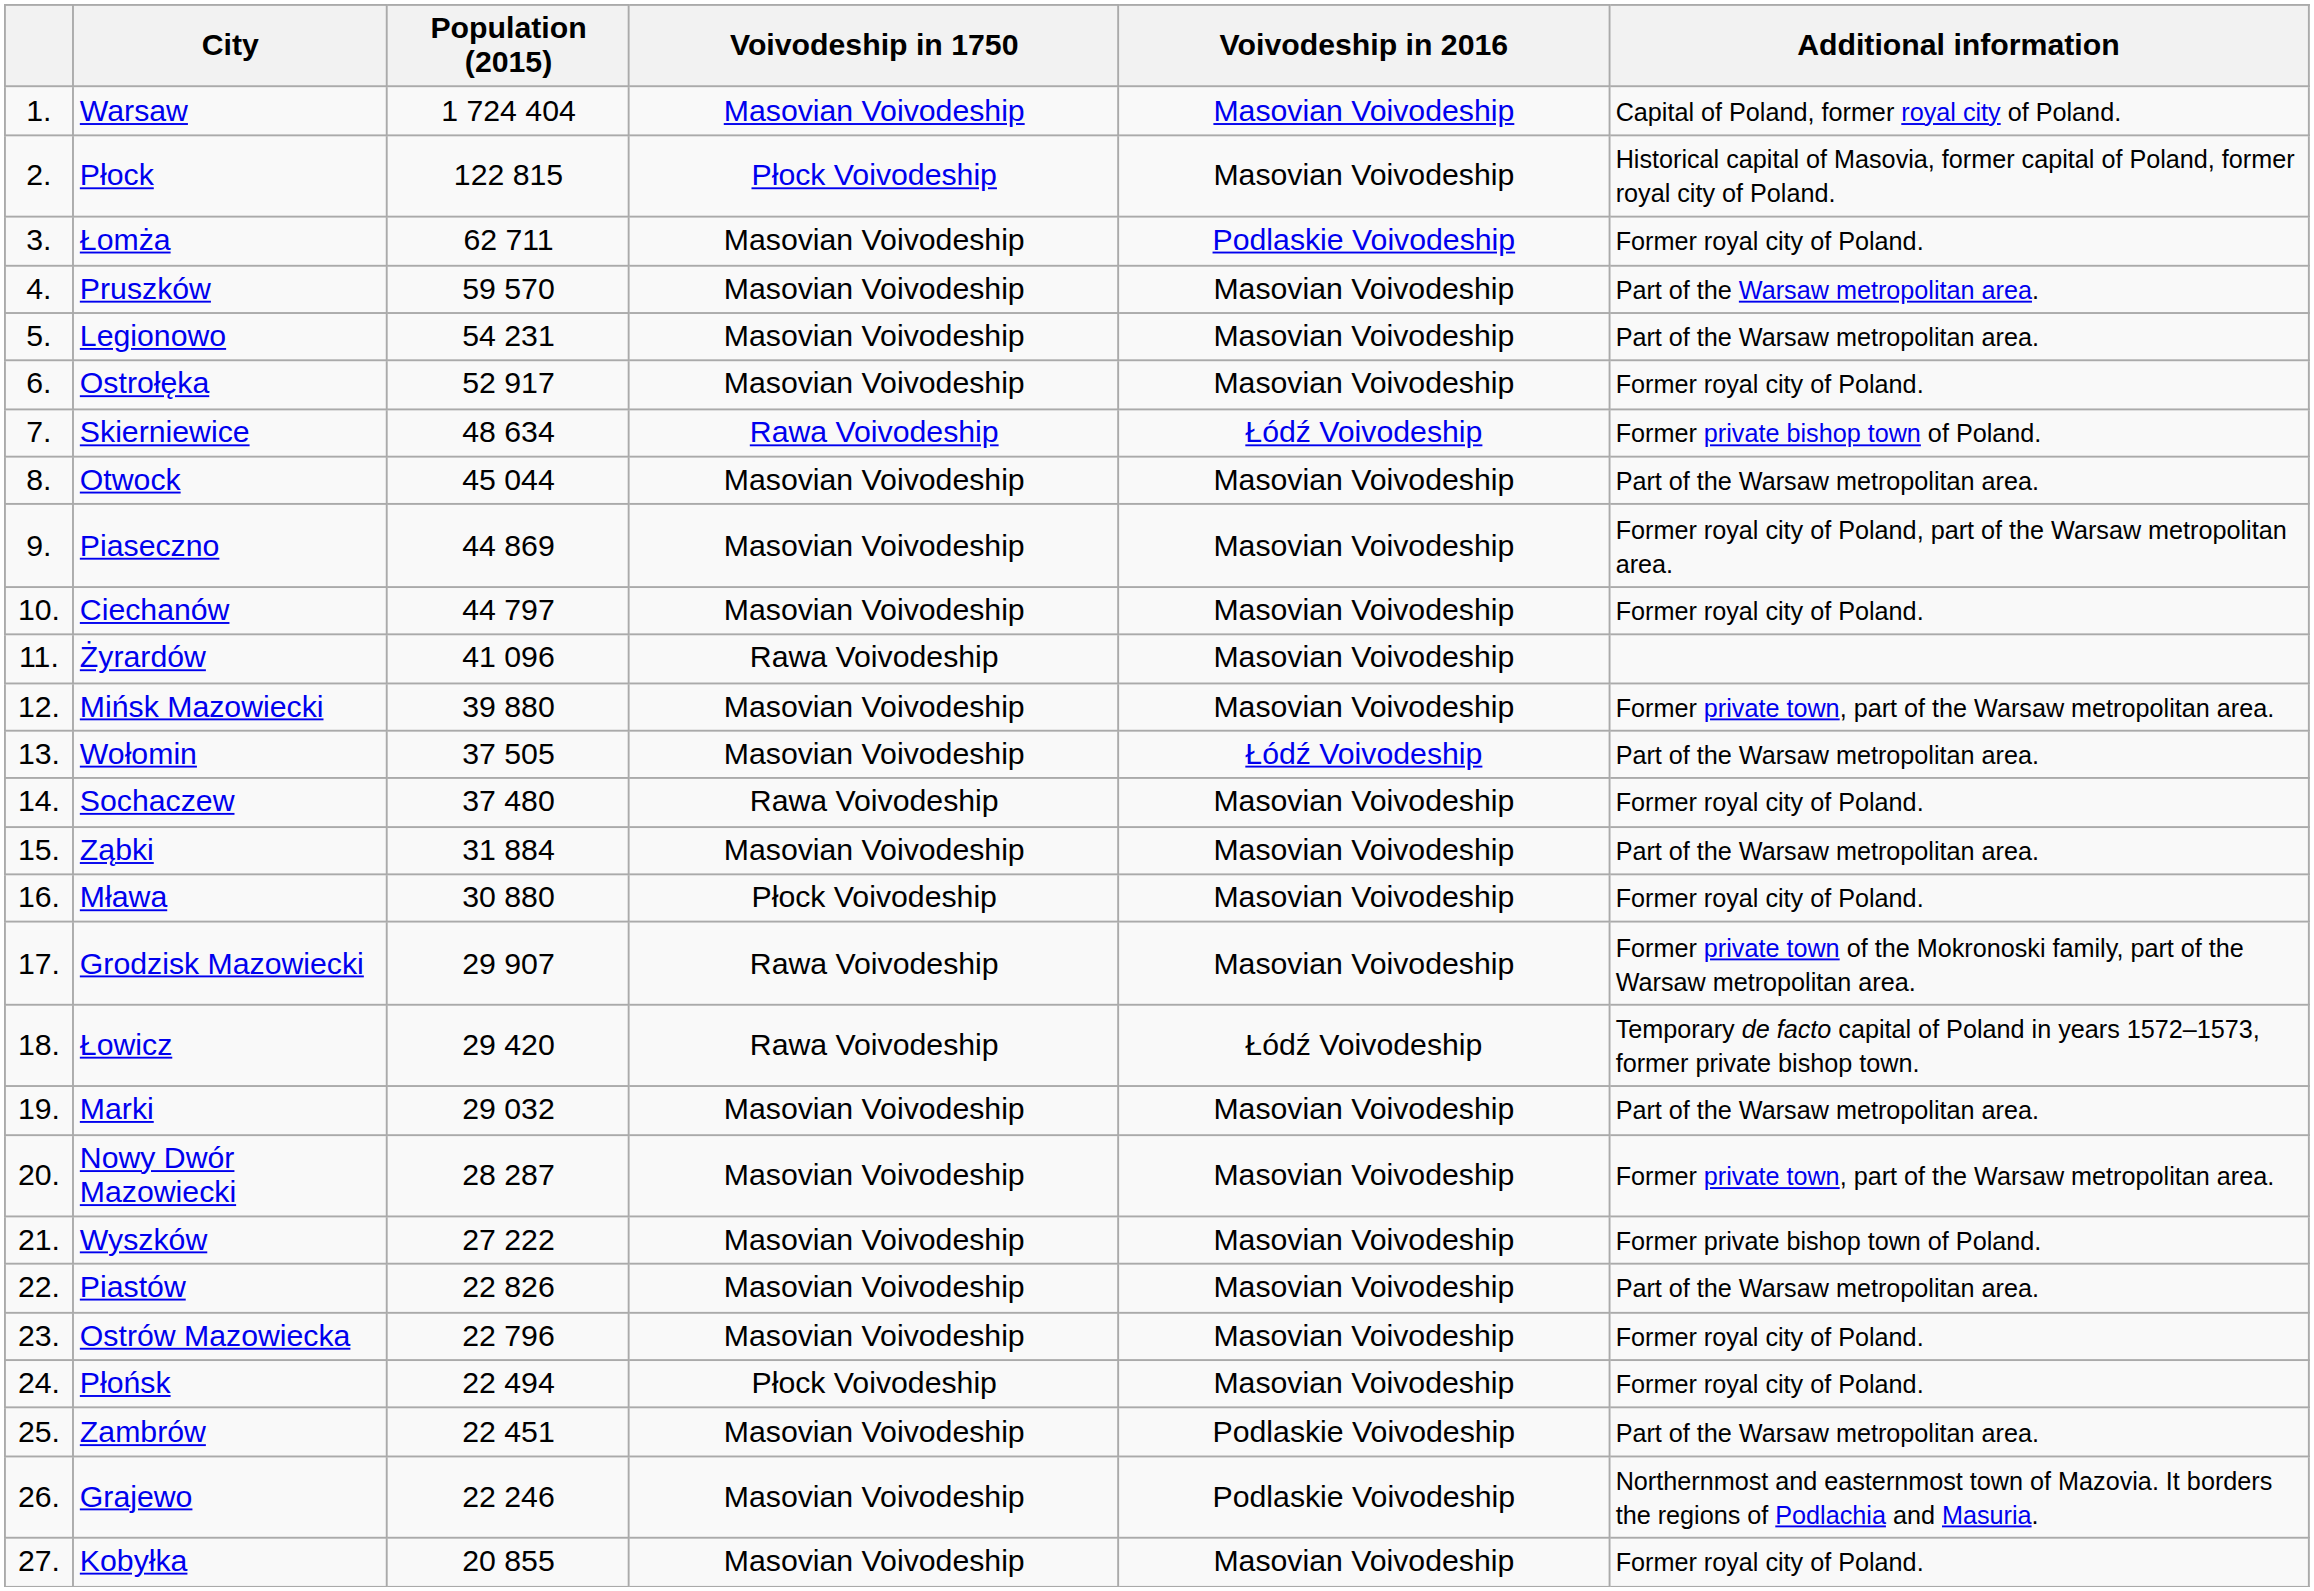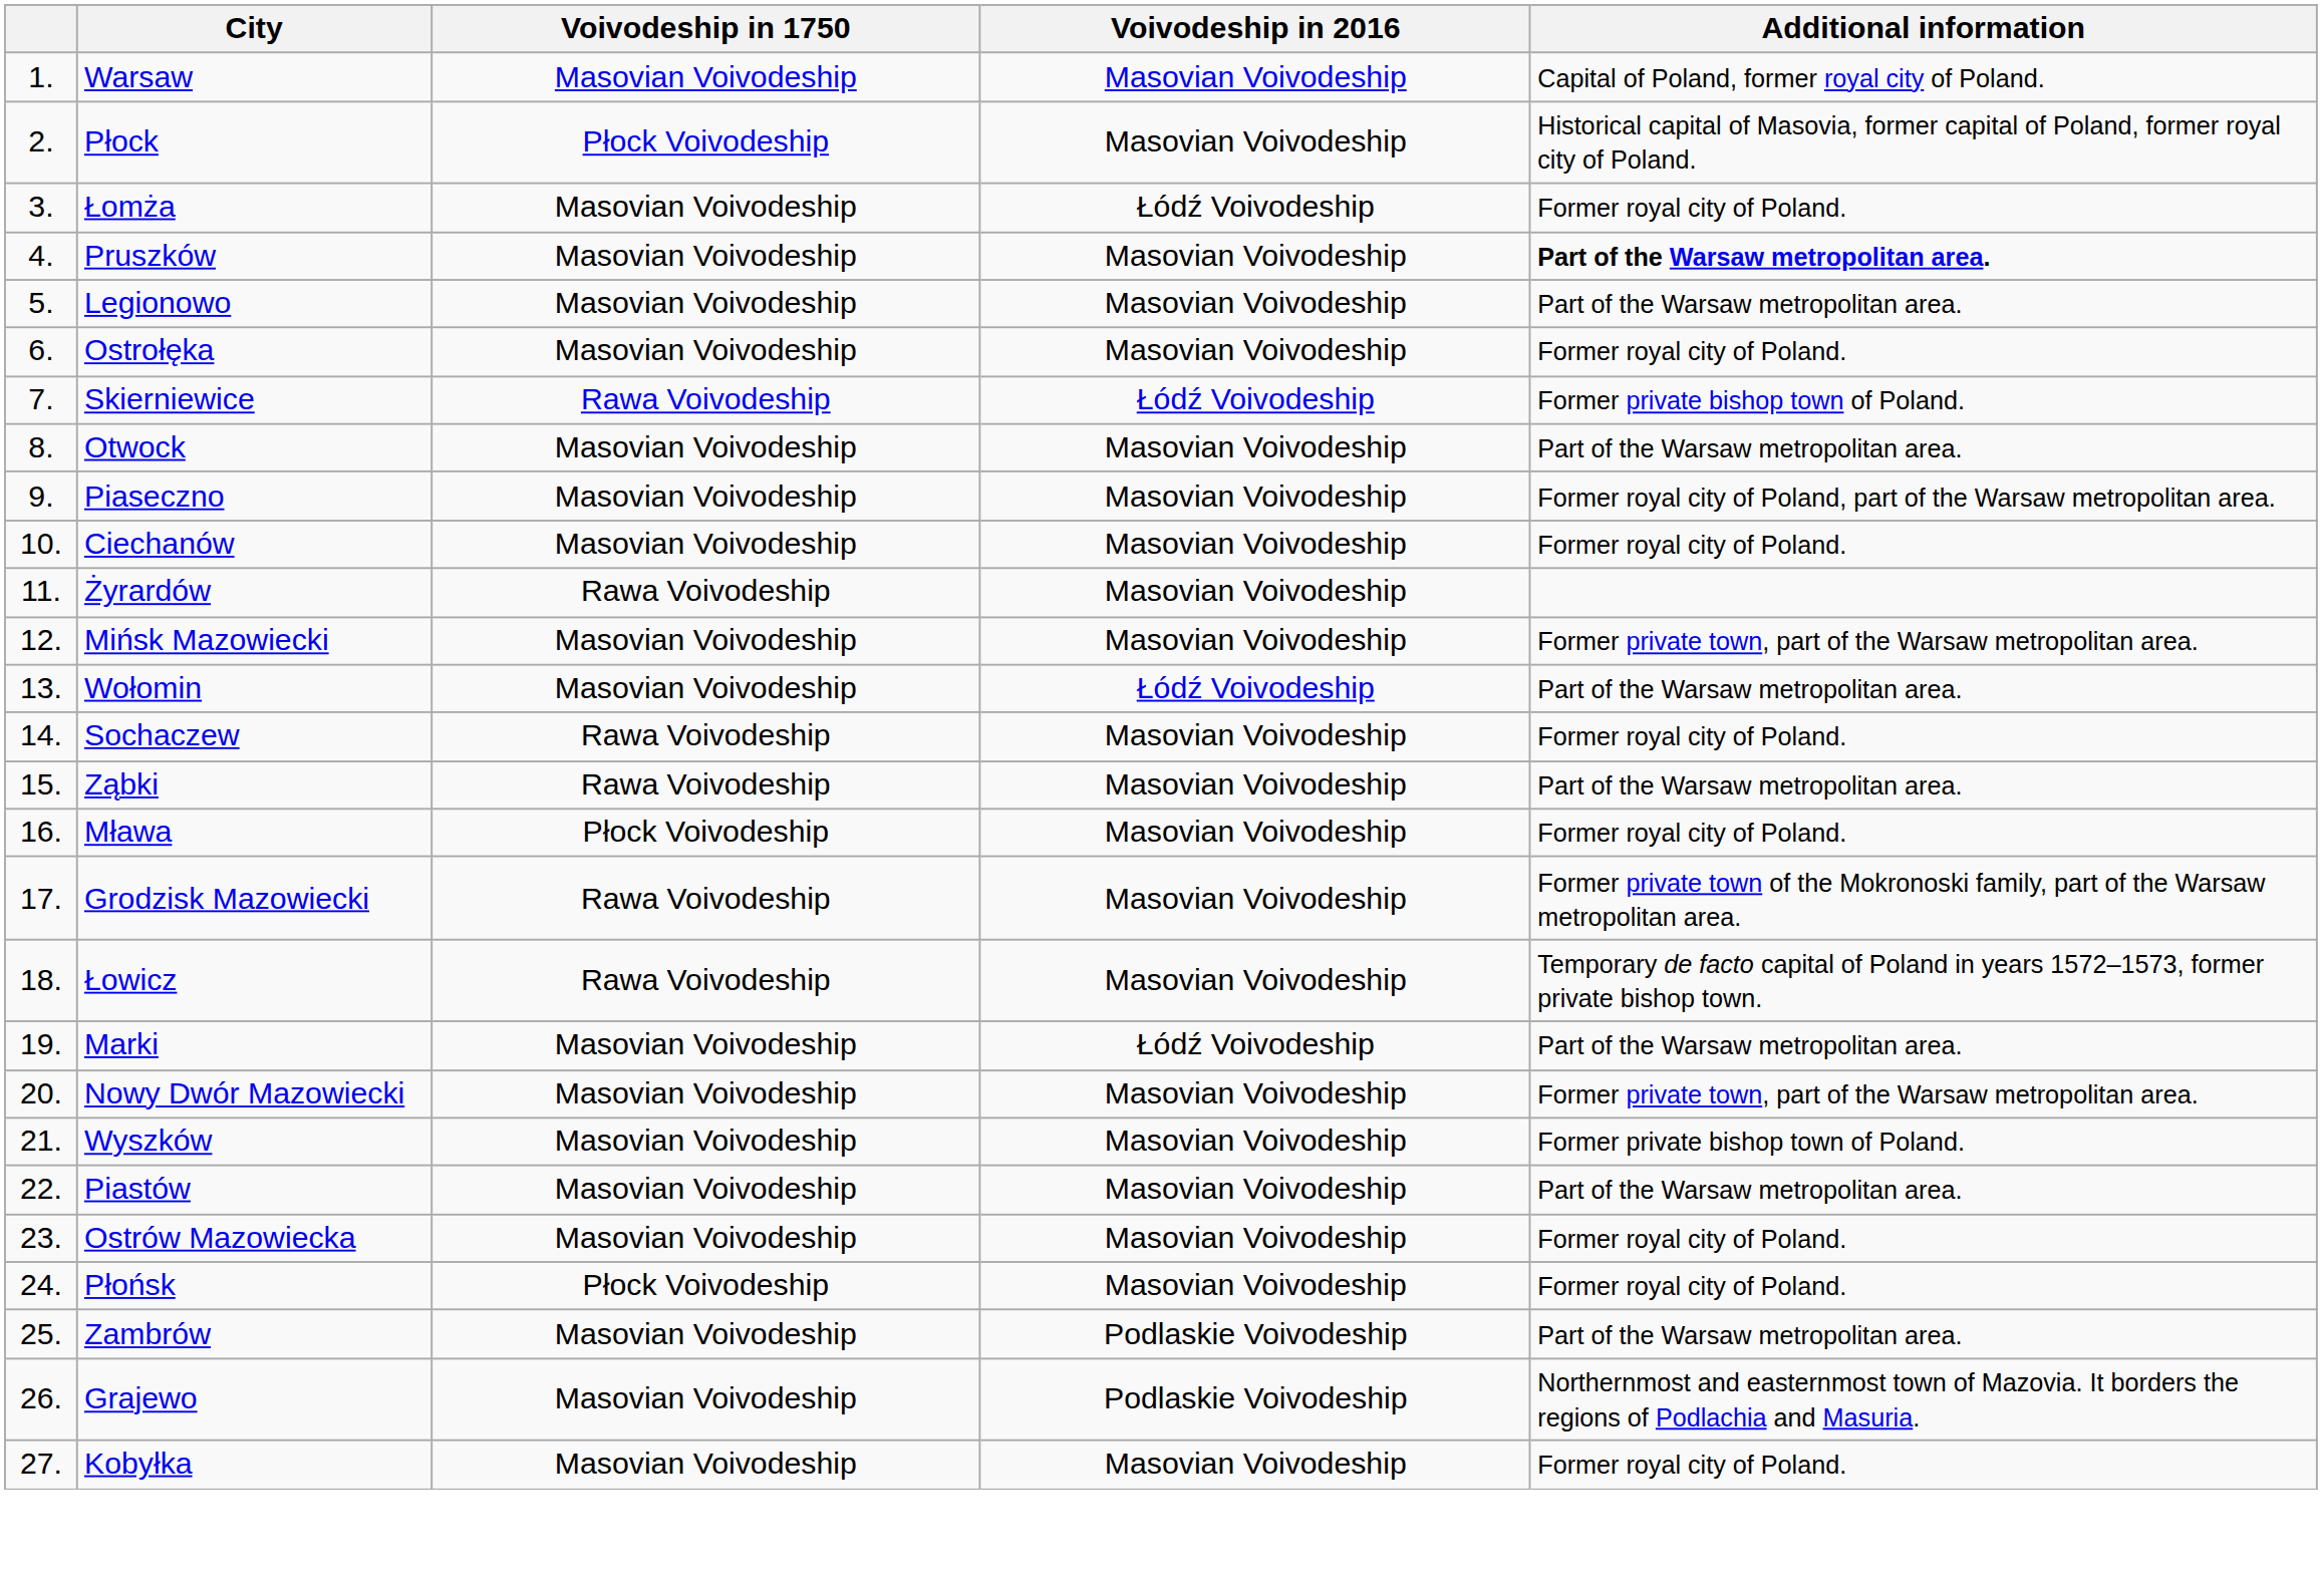 <table class="wikitable sortable" style="text-align: center" width="77%">
 <tr>
 <th style="width:1%;"></th>
 <th style="width:9%;">City</th>
-<th style="width:6%;">Population (2015)</th>
 <th style="width:14%;">Voivodeship in 1750</th>
 <th style="width:14%;">Voivodeship in 2016</th>
 <th style="width:20%;">Additional information</th>
 </tr>
 <tr>
 <td>1.</td>
 <td align="left"> <a href='#'>Warsaw</a></td>
-<td>1 724 404</td>
 <td> <a href='#'>Masovian Voivodeship</a></td>
 <td> <a href='#'>Masovian Voivodeship</a></td>
 <td align="left"><small>Capital of Poland, former <a href='#'>royal city</a> of Poland.</small></td>
 </tr>
 <tr>
 <td>2.</td>
 <td align="left"> <a href='#'>Płock</a></td>
-<td>122 815</td>
 <td> <a href='#'>Płock Voivodeship</a></td>
 <td> Masovian Voivodeship</td>
 <td align="left"><small>Historical capital of Masovia, former capital of Poland, former royal city of Poland.</small></td>
 </tr>
 <tr>
 <td>3.</td>
 <td align="left"> <a href='#'>Łomża</a></td>
-<td>62 711</td>
 <td> Masovian Voivodeship</td>
-<td> <a href='#'>Podlaskie Voivodeship</a></td>
+<td> Łódź Voivodeship</td>
 <td align="left"><small>Former royal city of Poland.</small></td>
 </tr>
 <tr>
 <td>4.</td>
 <td align="left"> <a href='#'>Pruszków</a></td>
-<td>59 570</td>
 <td> Masovian Voivodeship</td>
 <td> Masovian Voivodeship</td>
-<td align="left"><small>Part of the <a href='#'>Warsaw metropolitan area</a>.</small></td>
+<td align="left"><strong><small>Part of the <a href='#'>Warsaw metropolitan area</a>.</small></strong></td>
 </tr>
 <tr>
 <td>5.</td>
 <td align="left"> <a href='#'>Legionowo</a></td>
-<td>54 231</td>
 <td> Masovian Voivodeship</td>
 <td> Masovian Voivodeship</td>
 <td align="left"><small>Part of the Warsaw metropolitan area.</small></td>
 </tr>
 <tr>
 <td>6.</td>
 <td align="left"> <a href='#'>Ostrołęka</a></td>
-<td>52 917</td>
 <td> Masovian Voivodeship</td>
 <td> Masovian Voivodeship</td>
 <td align="left"><small>Former royal city of Poland.</small></td>
 </tr>
 <tr>
 <td>7.</td>
 <td align="left"> <a href='#'>Skierniewice</a></td>
-<td>48 634</td>
 <td> <a href='#'>Rawa Voivodeship</a></td>
 <td> <a href='#'>Łódź Voivodeship</a></td>
 <td align="left"><small>Former <a href='#'>private bishop town</a> of Poland.</small></td>
 </tr>
 <tr>
 <td>8.</td>
 <td align="left"> <a href='#'>Otwock</a></td>
-<td>45 044</td>
 <td> Masovian Voivodeship</td>
 <td> Masovian Voivodeship</td>
 <td align="left"><small>Part of the Warsaw metropolitan area.</small></td>
 </tr>
 <tr>
 <td>9.</td>
 <td align="left"> <a href='#'>Piaseczno</a></td>
-<td>44 869</td>
 <td> Masovian Voivodeship</td>
 <td> Masovian Voivodeship</td>
 <td align="left"><small>Former royal city of Poland, part of the Warsaw metropolitan area.</small></td>
 </tr>
 <tr>
 <td>10.</td>
 <td align="left"> <a href='#'>Ciechanów</a></td>
-<td>44 797</td>
 <td> Masovian Voivodeship</td>
 <td> Masovian Voivodeship</td>
 <td align="left"><small>Former royal city of Poland.</small></td>
 </tr>
 <tr>
 <td>11.</td>
 <td align="left"> <a href='#'>Żyrardów</a></td>
-<td>41 096</td>
 <td> Rawa Voivodeship</td>
 <td> Masovian Voivodeship</td>
 <td></td>
 </tr>
 <tr>
 <td>12.</td>
 <td align="left"> <a href='#'>Mińsk Mazowiecki</a></td>
-<td>39 880</td>
 <td> Masovian Voivodeship</td>
 <td> Masovian Voivodeship</td>
 <td align="left"><small>Former <a href='#'>private town</a>, part of the Warsaw metropolitan area.</small></td>
 </tr>
 <tr>
 <td>13.</td>
 <td align="left"> <a href='#'>Wołomin</a></td>
-<td>37 505</td>
 <td> Masovian Voivodeship</td>
 <td> <a href='#'>Łódź Voivodeship</a></td>
 <td align="left"><small>Part of the Warsaw metropolitan area.</small></td>
 </tr>
 <tr>
 <td>14.</td>
 <td align="left"> <a href='#'>Sochaczew</a></td>
-<td>37 480</td>
 <td> Rawa Voivodeship</td>
 <td> Masovian Voivodeship</td>
 <td align="left"><small>Former royal city of Poland.</small></td>
 </tr>
 <tr>
 <td>15.</td>
 <td align="left"> <a href='#'>Ząbki</a></td>
-<td>31 884</td>
-<td> Masovian Voivodeship</td>
+<td> Rawa Voivodeship</td>
 <td> Masovian Voivodeship</td>
 <td align="left"><small>Part of the Warsaw metropolitan area.</small></td>
 </tr>
 <tr>
 <td>16.</td>
 <td align="left"> <a href='#'>Mława</a></td>
-<td>30 880</td>
 <td> Płock Voivodeship</td>
 <td> Masovian Voivodeship</td>
 <td align="left"><small>Former royal city of Poland.</small></td>
 </tr>
 <tr>
 <td>17.</td>
 <td align="left"> <a href='#'>Grodzisk Mazowiecki</a></td>
-<td>29 907</td>
 <td> Rawa Voivodeship</td>
 <td> Masovian Voivodeship</td>
 <td align="left"><small>Former <a href='#'>private town</a> of the Mokronoski family, part of the Warsaw metropolitan area.</small></td>
 </tr>
 <tr>
 <td>18.</td>
 <td align="left"> <a href='#'>Łowicz</a></td>
-<td>29 420</td>
 <td> Rawa Voivodeship</td>
-<td> Łódź Voivodeship</td>
+<td> Masovian Voivodeship</td>
 <td align="left"><small>Temporary <em>de facto</em> capital of Poland in years 1572–1573, former private bishop town.</small></td>
 </tr>
 <tr>
 <td>19.</td>
 <td align="left"> <a href='#'>Marki</a></td>
-<td>29 032</td>
 <td> Masovian Voivodeship</td>
-<td> Masovian Voivodeship</td>
+<td> Łódź Voivodeship</td>
 <td align="left"><small>Part of the Warsaw metropolitan area.</small></td>
 </tr>
 <tr>
 <td>20.</td>
 <td align="left"> <a href='#'>Nowy Dwór Mazowiecki</a></td>
-<td>28 287</td>
 <td> Masovian Voivodeship</td>
 <td> Masovian Voivodeship</td>
 <td align="left"><small>Former <a href='#'>private town</a>, part of the Warsaw metropolitan area.</small></td>
 </tr>
 <tr>
 <td>21.</td>
 <td align="left"> <a href='#'>Wyszków</a></td>
-<td>27 222</td>
 <td> Masovian Voivodeship</td>
 <td> Masovian Voivodeship</td>
 <td align="left"><small>Former private bishop town of Poland.</small></td>
 </tr>
 <tr>
 <td>22.</td>
 <td align="left"> <a href='#'>Piastów</a></td>
-<td>22 826</td>
 <td> Masovian Voivodeship</td>
 <td> Masovian Voivodeship</td>
 <td align="left"><small>Part of the Warsaw metropolitan area.</small></td>
 </tr>
 <tr>
 <td>23.</td>
 <td align="left"> <a href='#'>Ostrów Mazowiecka</a></td>
-<td>22 796</td>
 <td> Masovian Voivodeship</td>
 <td> Masovian Voivodeship</td>
 <td align="left"><small>Former royal city of Poland.</small></td>
 </tr>
 <tr>
 <td>24.</td>
 <td align="left"> <a href='#'>Płońsk</a></td>
-<td>22 494</td>
 <td> Płock Voivodeship</td>
 <td> Masovian Voivodeship</td>
 <td align="left"><small>Former royal city of Poland.</small></td>
 </tr>
 <tr>
 <td>25.</td>
 <td align="left"> <a href='#'>Zambrów</a></td>
-<td>22 451</td>
 <td> Masovian Voivodeship</td>
 <td> Podlaskie Voivodeship</td>
 <td align="left"><small>Part of the Warsaw metropolitan area.</small></td>
 </tr>
 <tr>
 <td>26.</td>
 <td align="left"> <a href='#'>Grajewo</a></td>
-<td>22 246</td>
 <td> Masovian Voivodeship</td>
 <td> Podlaskie Voivodeship</td>
 <td align="left"><small>Northernmost and easternmost town of Mazovia. It borders the regions of <a href='#'>Podlachia</a> and <a href='#'>Masuria</a>.</small></td>
 </tr>
 <tr>
 <td>27.</td>
 <td align="left"> <a href='#'>Kobyłka</a></td>
-<td>20 855</td>
 <td> Masovian Voivodeship</td>
 <td> Masovian Voivodeship</td>
 <td align="left"><small>Former royal city of Poland.</small></td>
 </tr>
 </table>
